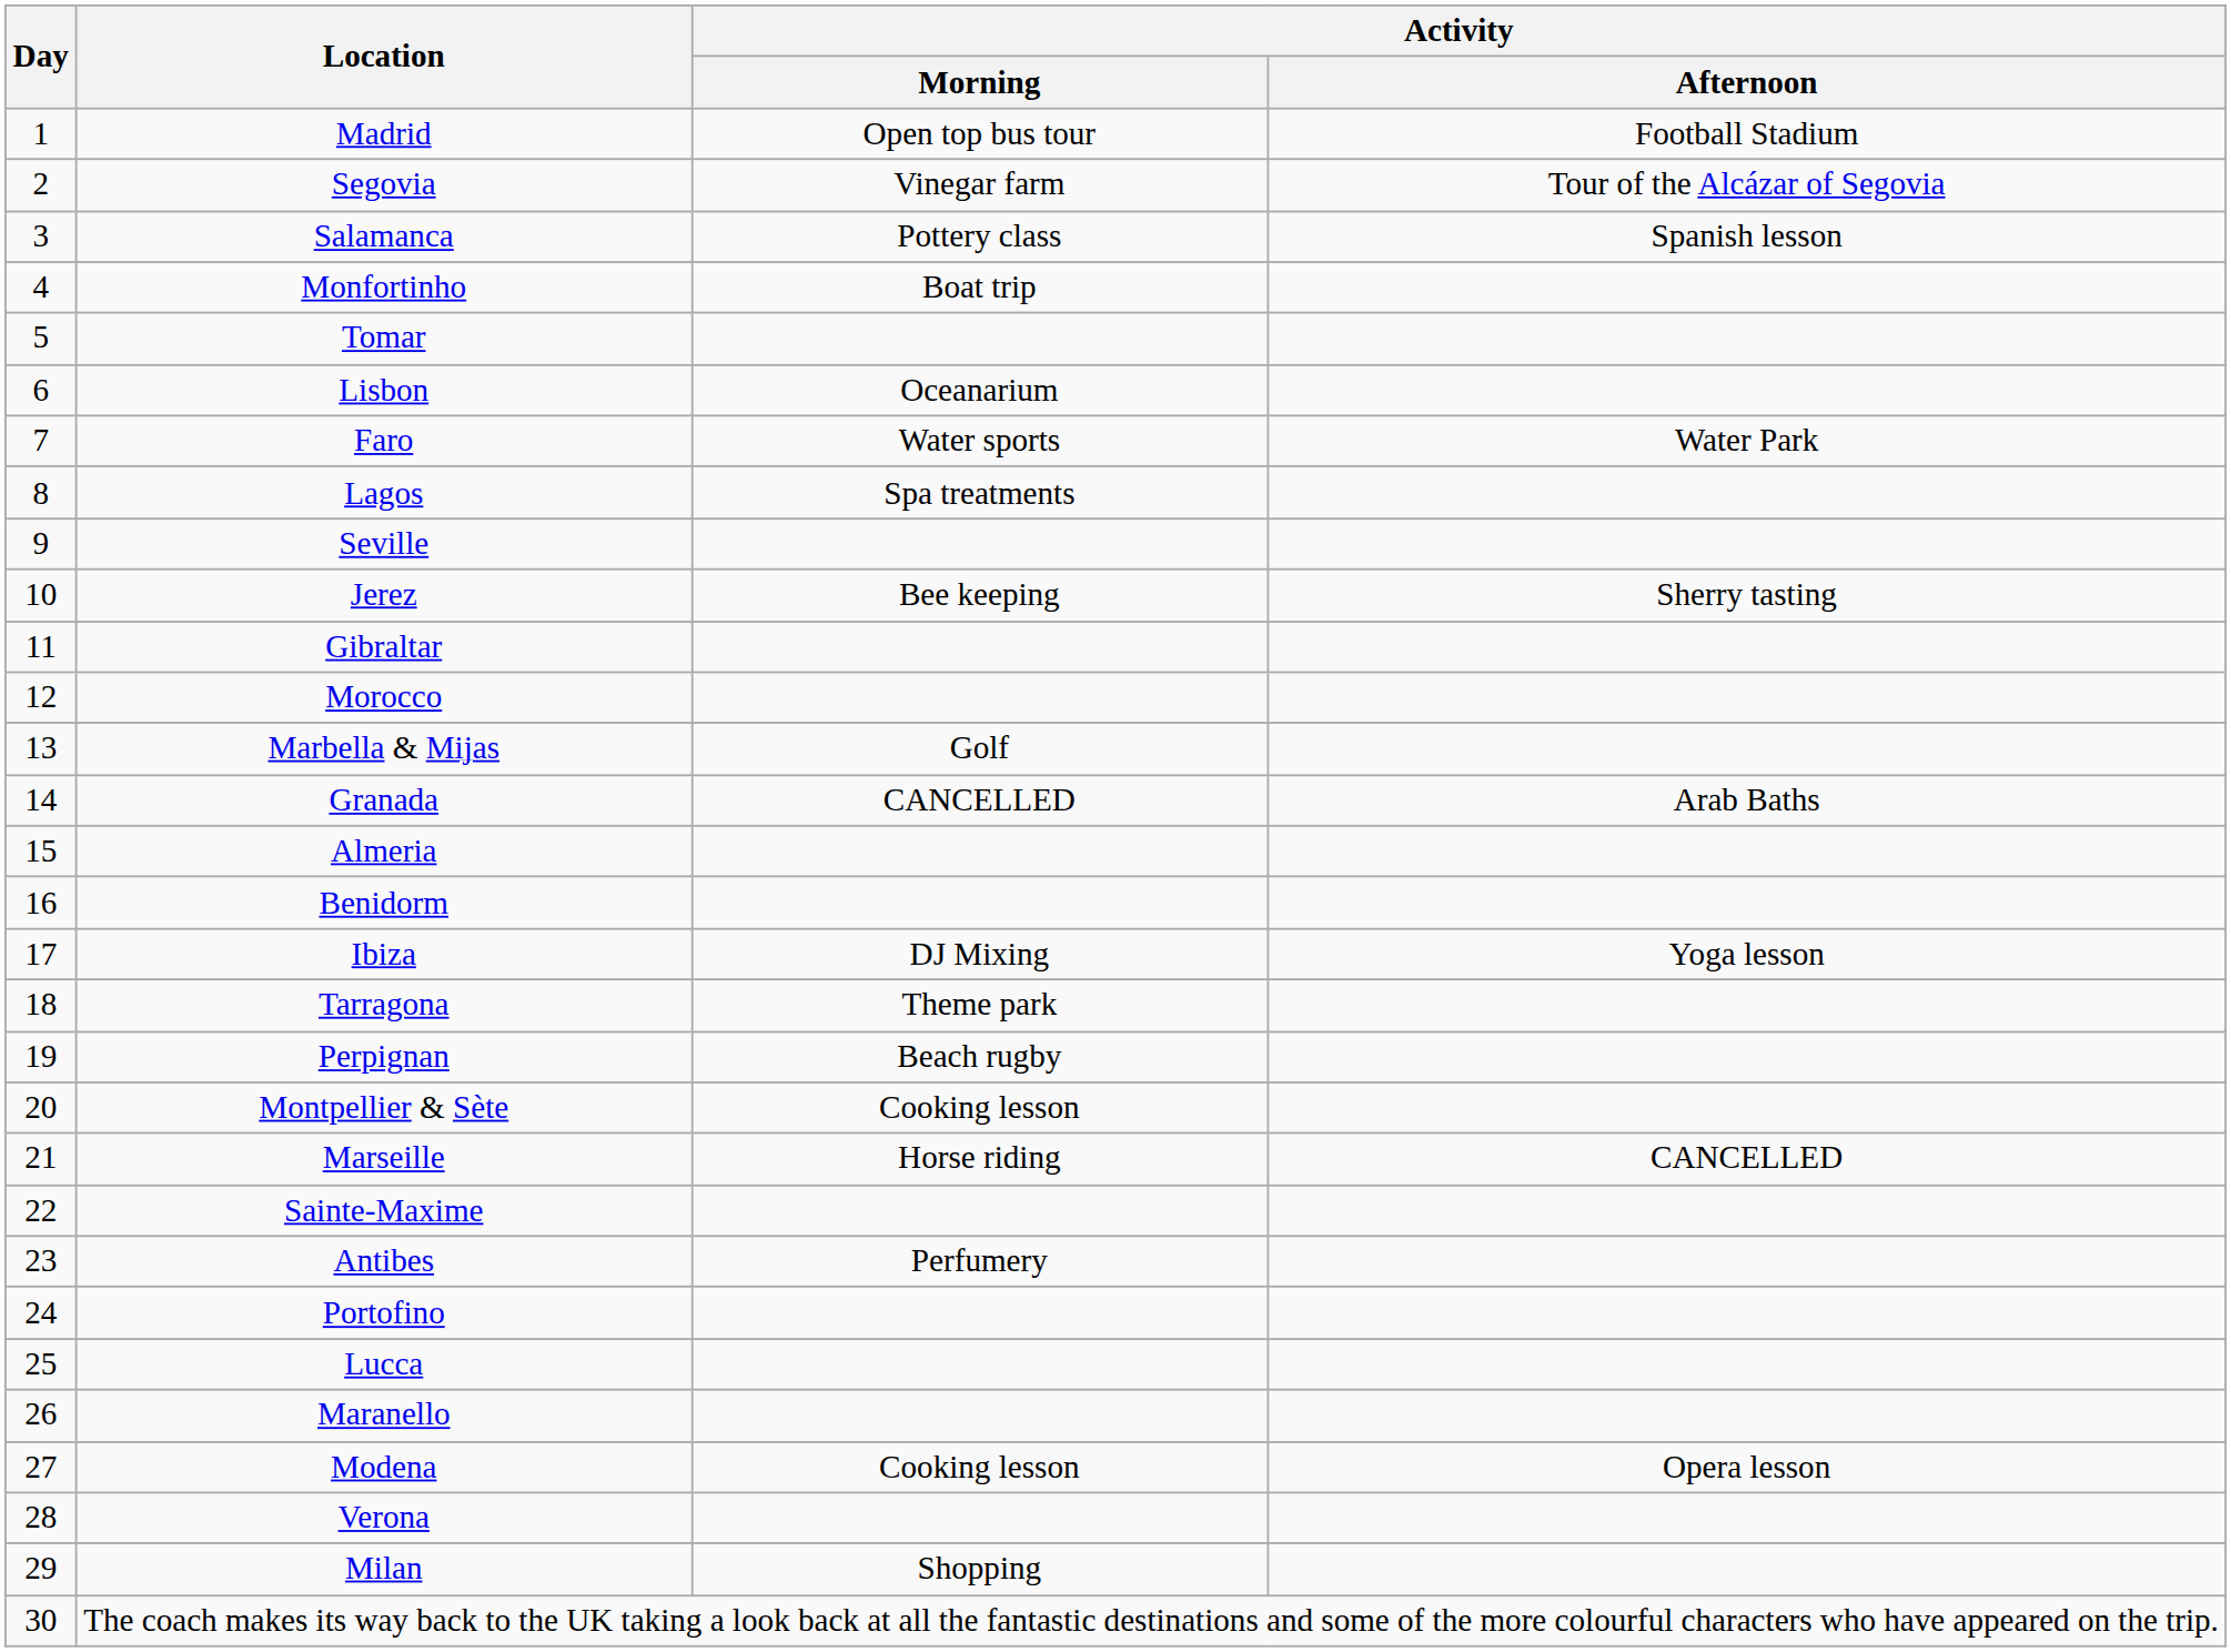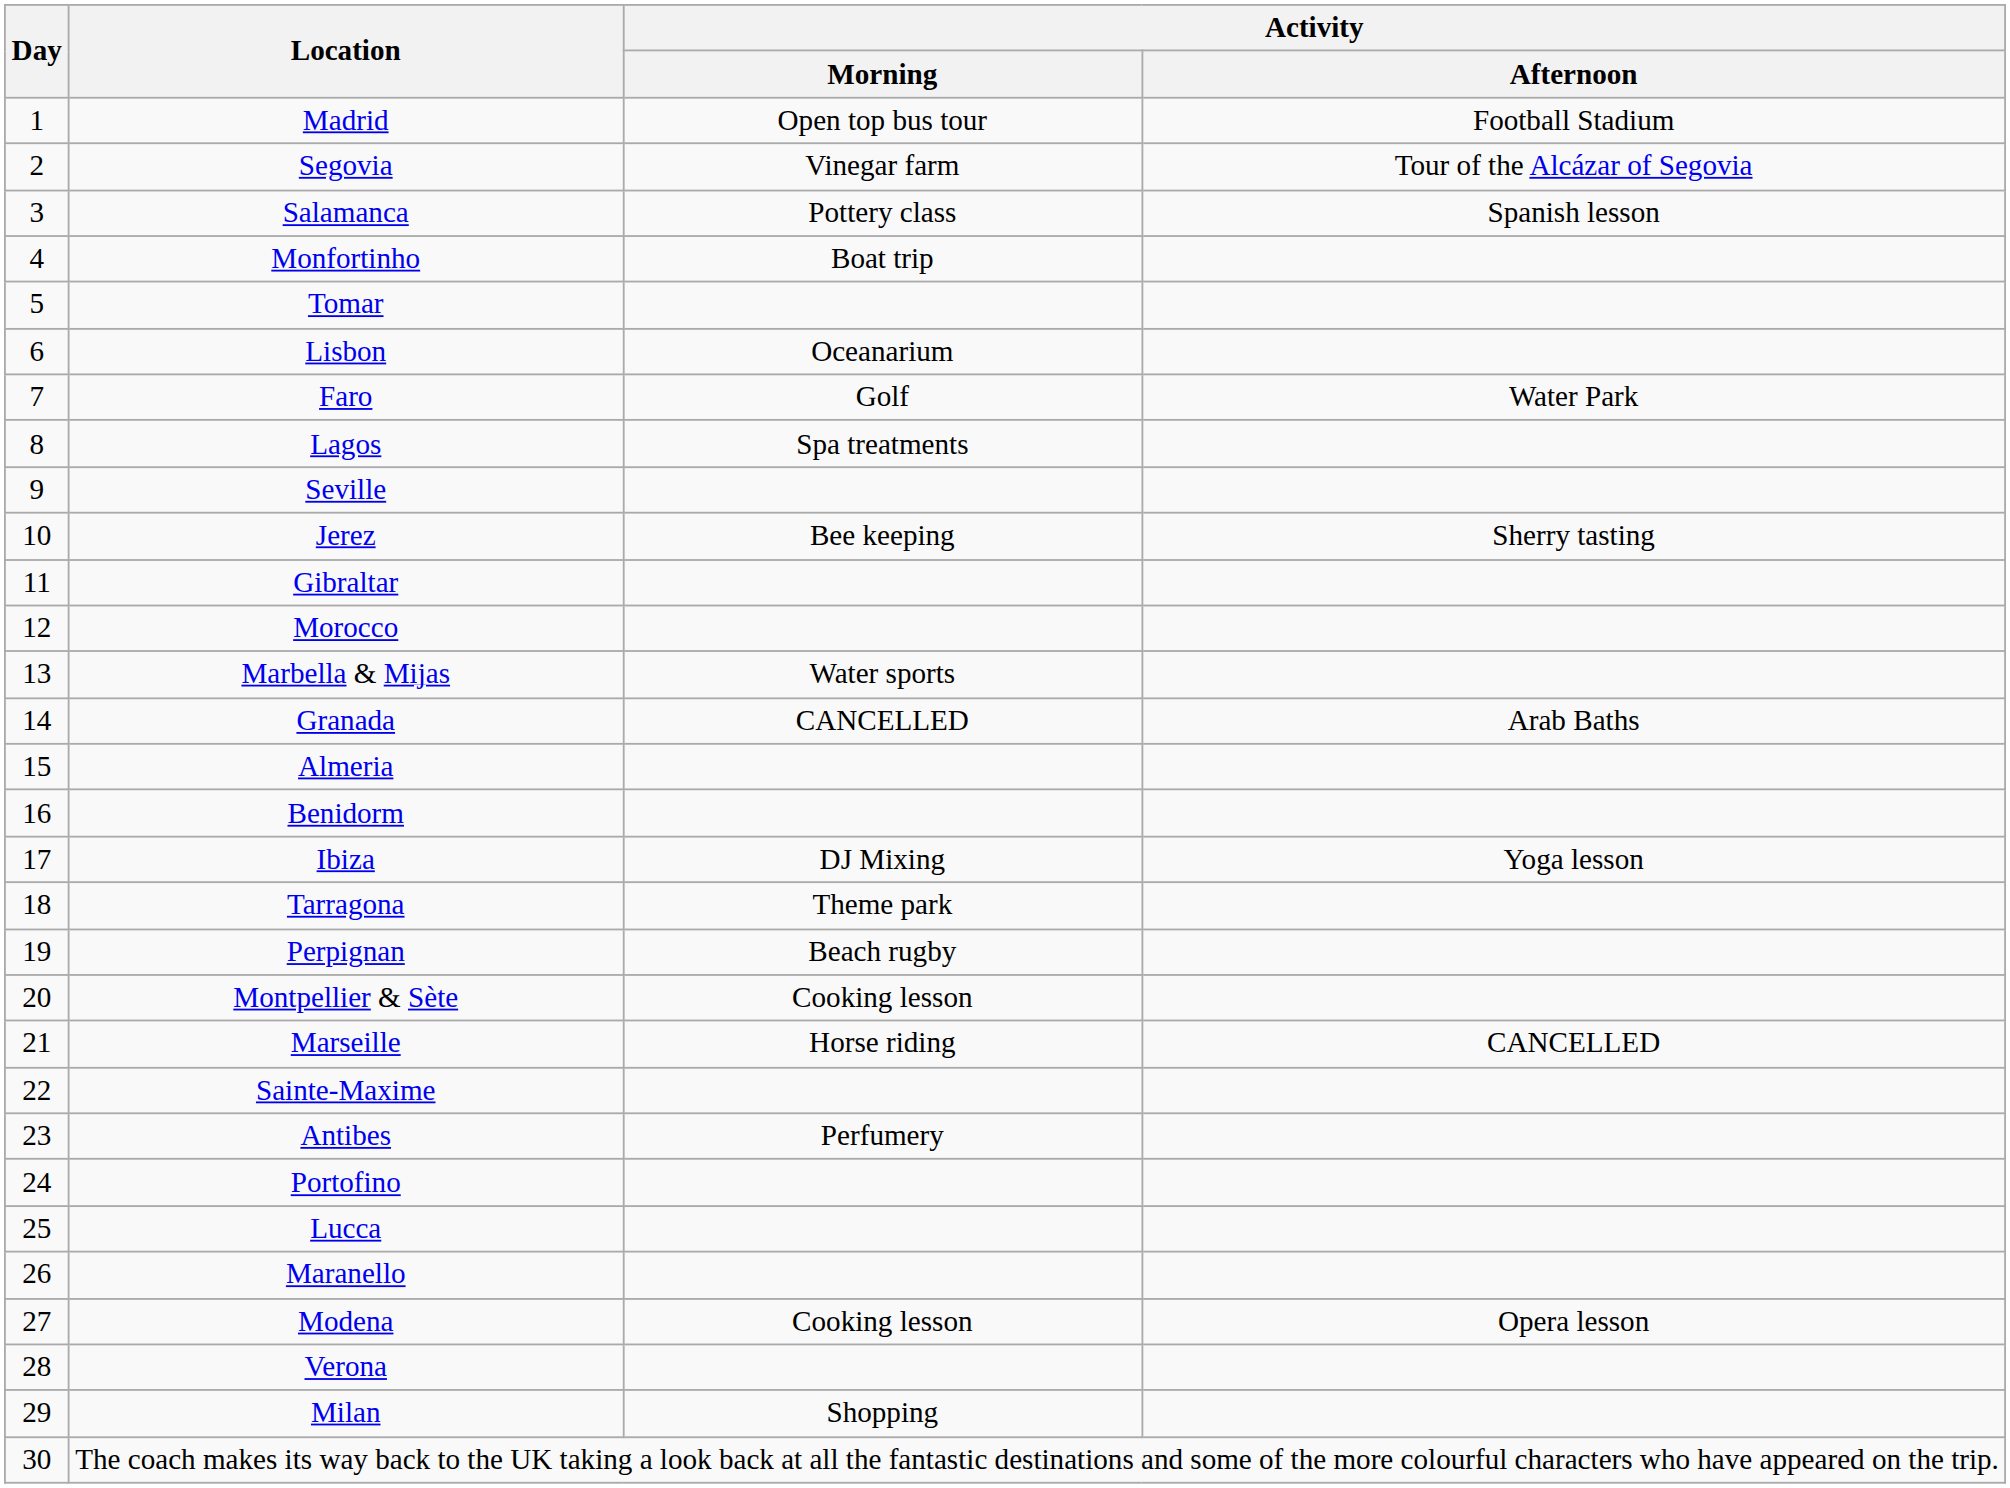 <table class="wikitable" style="text-align:center;">
 <tr>
 <th rowspan=2>Day</th>
 <th rowspan=2>Location</th>
 <th colspan=2>Activity</th>
 </tr>
 <tr>
 <th>Morning</th>
 <th>Afternoon</th>
 </tr>
 <tr>
 <td>1</td>
 <td><a href='#'>Madrid</a></td>
 <td>Open top bus tour</td>
 <td>Football Stadium</td>
 </tr>
 <tr>
 <td>2</td>
 <td><a href='#'>Segovia</a></td>
 <td>Vinegar farm</td>
 <td>Tour of the <a href='#'>Alcázar of Segovia</a></td>
 </tr>
 <tr>
 <td>3</td>
 <td><a href='#'>Salamanca</a></td>
 <td>Pottery class</td>
 <td>Spanish lesson</td>
 </tr>
 <tr>
 <td>4</td>
 <td><a href='#'>Monfortinho</a></td>
 <td>Boat trip</td>
 <td></td>
 </tr>
 <tr>
 <td>5</td>
 <td><a href='#'>Tomar</a></td>
 <td></td>
 <td></td>
 </tr>
 <tr>
 <td>6</td>
 <td><a href='#'>Lisbon</a></td>
 <td>Oceanarium</td>
 <td></td>
 </tr>
 <tr>
 <td>7</td>
 <td><a href='#'>Faro</a></td>
-<td>Water sports</td>
+<td>Golf</td>
 <td>Water Park</td>
 </tr>
 <tr>
 <td>8</td>
 <td><a href='#'>Lagos</a></td>
 <td>Spa treatments</td>
 <td></td>
 </tr>
 <tr>
 <td>9</td>
 <td><a href='#'>Seville</a></td>
 <td></td>
 <td></td>
 </tr>
 <tr>
 <td>10</td>
 <td><a href='#'>Jerez</a></td>
 <td>Bee keeping</td>
 <td>Sherry tasting</td>
 </tr>
 <tr>
 <td>11</td>
 <td><a href='#'>Gibraltar</a></td>
 <td></td>
 <td></td>
 </tr>
 <tr>
 <td>12</td>
 <td><a href='#'>Morocco</a></td>
 <td></td>
 <td></td>
 </tr>
 <tr>
 <td>13</td>
 <td><a href='#'>Marbella</a> & <a href='#'>Mijas</a></td>
-<td>Golf</td>
+<td>Water sports</td>
 <td></td>
 </tr>
 <tr>
 <td>14</td>
 <td><a href='#'>Granada</a></td>
 <td>CANCELLED</td>
 <td>Arab Baths</td>
 </tr>
 <tr>
 <td>15</td>
 <td><a href='#'>Almeria</a></td>
 <td></td>
 <td></td>
 </tr>
 <tr>
 <td>16</td>
 <td><a href='#'>Benidorm</a></td>
 <td></td>
 <td></td>
 </tr>
 <tr>
 <td>17</td>
 <td><a href='#'>Ibiza</a></td>
 <td>DJ Mixing</td>
 <td>Yoga lesson</td>
 </tr>
 <tr>
 <td>18</td>
 <td><a href='#'>Tarragona</a></td>
 <td>Theme park</td>
 <td></td>
 </tr>
 <tr>
 <td>19</td>
 <td><a href='#'>Perpignan</a></td>
 <td>Beach rugby</td>
 <td></td>
 </tr>
 <tr>
 <td>20</td>
 <td><a href='#'>Montpellier</a> & <a href='#'>Sète</a></td>
 <td>Cooking lesson</td>
 <td></td>
 </tr>
 <tr>
 <td>21</td>
 <td><a href='#'>Marseille</a></td>
 <td>Horse riding</td>
 <td>CANCELLED</td>
 </tr>
 <tr>
 <td>22</td>
 <td><a href='#'>Sainte-Maxime</a></td>
 <td></td>
 <td></td>
 </tr>
 <tr>
 <td>23</td>
 <td><a href='#'>Antibes</a></td>
 <td>Perfumery</td>
 <td></td>
 </tr>
 <tr>
 <td>24</td>
 <td><a href='#'>Portofino</a></td>
 <td></td>
 <td></td>
 </tr>
 <tr>
 <td>25</td>
 <td><a href='#'>Lucca</a></td>
 <td></td>
 <td></td>
 </tr>
 <tr>
 <td>26</td>
 <td><a href='#'>Maranello</a></td>
 <td></td>
 <td></td>
 </tr>
 <tr>
 <td>27</td>
 <td><a href='#'>Modena</a></td>
 <td>Cooking lesson</td>
 <td>Opera lesson</td>
 </tr>
 <tr>
 <td>28</td>
 <td><a href='#'>Verona</a></td>
 <td></td>
 <td></td>
 </tr>
 <tr>
 <td>29</td>
 <td><a href='#'>Milan</a></td>
 <td>Shopping</td>
 <td></td>
 </tr>
 <tr>
 <td>30</td>
 <td colspan="3">The coach makes its way back to the UK taking a look back at all the fantastic destinations and some of the more colourful characters who have appeared on the trip.</td>
 </tr>
 </table>
